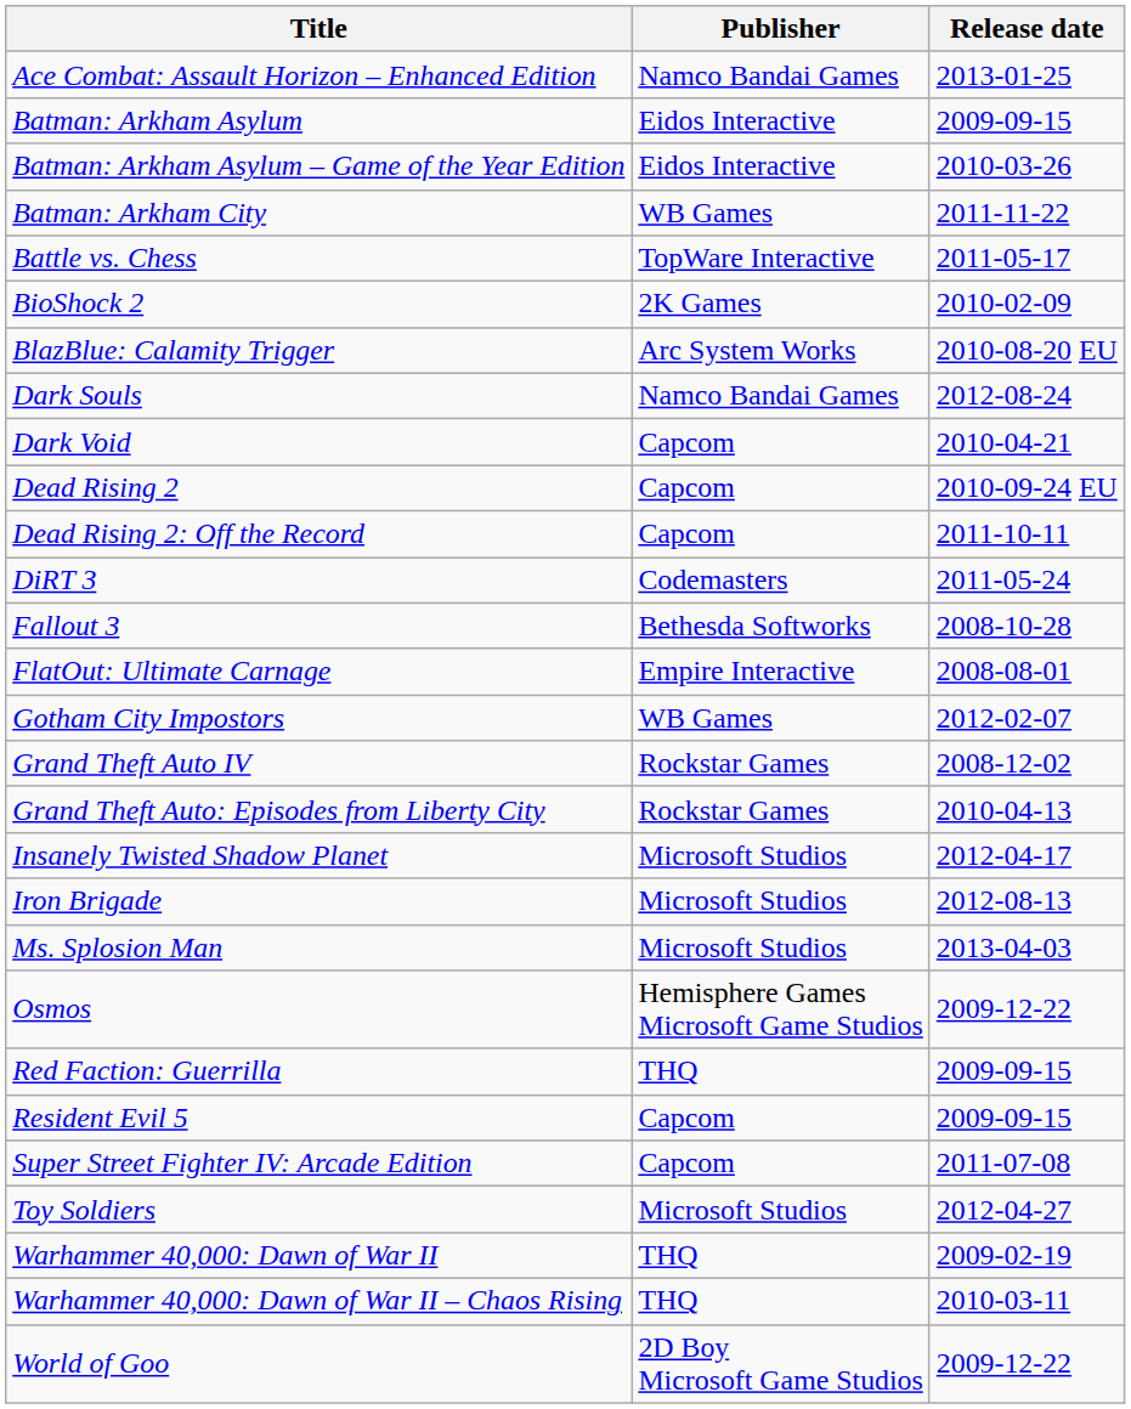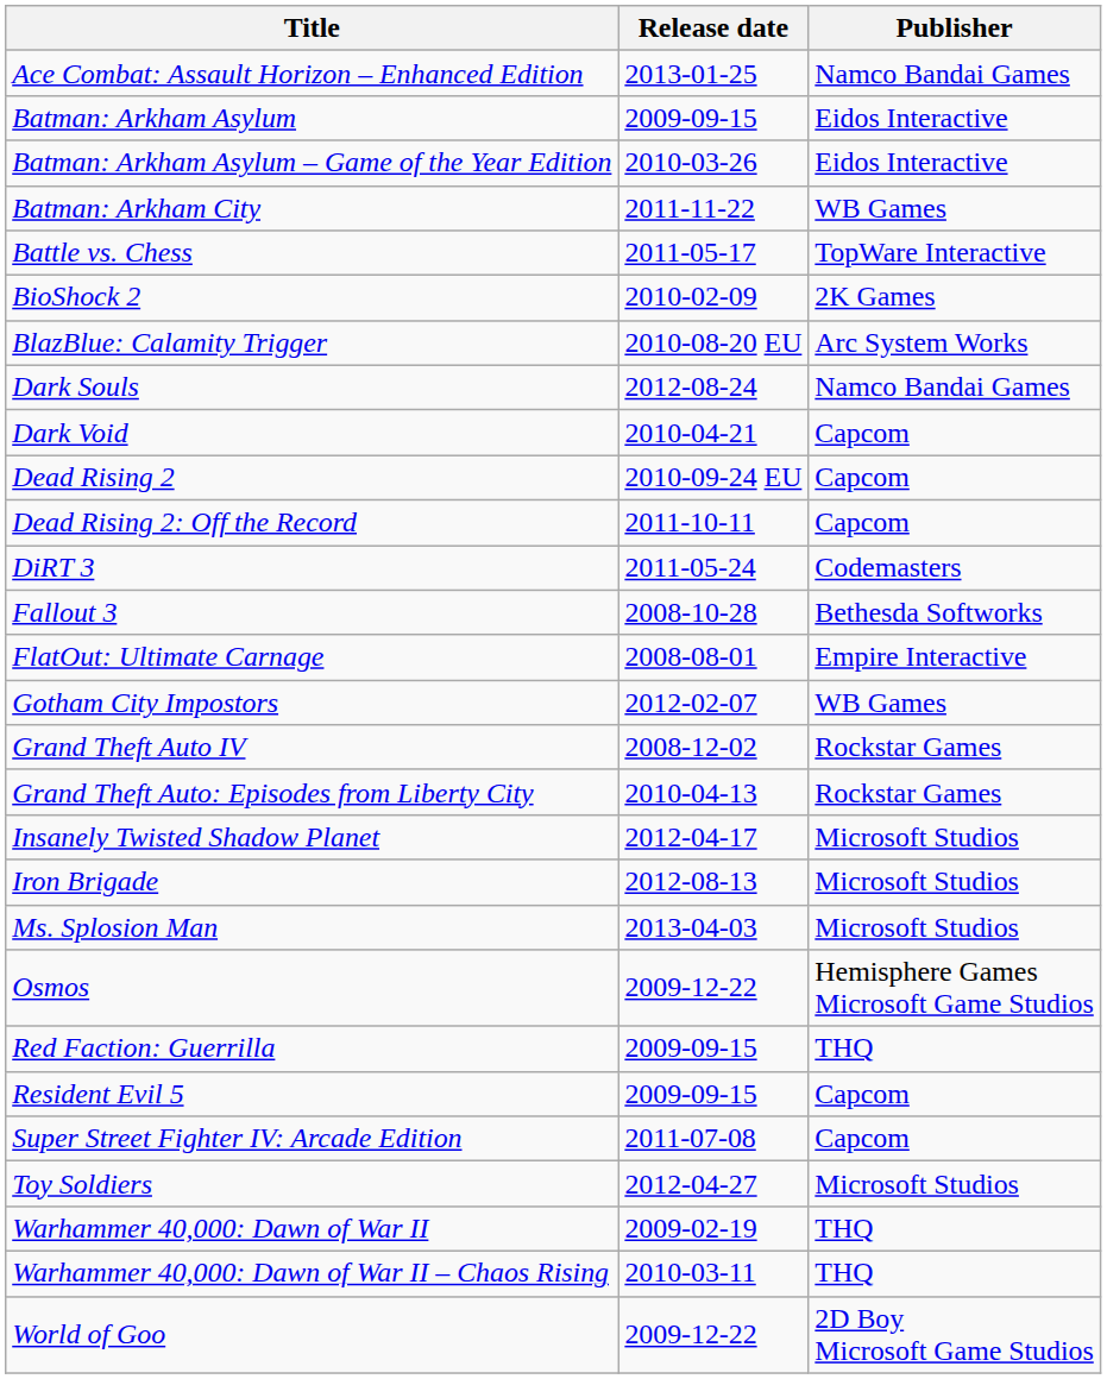 <table class="wikitable sortable">
 <tr>
 <th>Title</th>
+<th>Release date</th>
 <th>Publisher</th>
-<th>Release date</th>
 </tr>
 <tr>
 <td><em><a href='#'>Ace Combat: Assault Horizon – Enhanced Edition</a></em></td>
+<td><a href='#'>2013-01-25</a></td>
 <td><a href='#'>Namco Bandai Games</a></td>
-<td><a href='#'>2013-01-25</a></td>
 </tr>
 <tr>
 <td><em><a href='#'>Batman: Arkham Asylum</a></em></td>
+<td><a href='#'>2009-09-15</a></td>
 <td><a href='#'>Eidos Interactive</a></td>
-<td><a href='#'>2009-09-15</a></td>
 </tr>
 <tr>
 <td><em><a href='#'>Batman: Arkham Asylum – Game of the Year Edition</a></em></td>
+<td><a href='#'>2010-03-26</a></td>
 <td><a href='#'>Eidos Interactive</a></td>
-<td><a href='#'>2010-03-26</a></td>
 </tr>
 <tr>
 <td><em><a href='#'>Batman: Arkham City</a></em></td>
+<td><a href='#'>2011-11-22</a></td>
 <td><a href='#'>WB Games</a></td>
-<td><a href='#'>2011-11-22</a></td>
 </tr>
 <tr>
 <td><em><a href='#'>Battle vs. Chess</a></em></td>
+<td><a href='#'>2011-05-17</a></td>
 <td><a href='#'>TopWare Interactive</a></td>
-<td><a href='#'>2011-05-17</a></td>
 </tr>
 <tr>
 <td><em><a href='#'>BioShock 2</a></em></td>
+<td><a href='#'>2010-02-09</a></td>
 <td><a href='#'>2K Games</a></td>
-<td><a href='#'>2010-02-09</a></td>
 </tr>
 <tr>
 <td><em><a href='#'>BlazBlue: Calamity Trigger</a></em></td>
+<td><a href='#'>2010-08-20</a> <a href='#'>EU</a></td>
 <td><a href='#'>Arc System Works</a></td>
-<td><a href='#'>2010-08-20</a> <a href='#'>EU</a></td>
 </tr>
 <tr>
 <td><em><a href='#'>Dark Souls</a></em></td>
+<td><a href='#'>2012-08-24</a></td>
 <td><a href='#'>Namco Bandai Games</a></td>
-<td><a href='#'>2012-08-24</a></td>
 </tr>
 <tr>
 <td><em><a href='#'>Dark Void</a></em></td>
+<td><a href='#'>2010-04-21</a></td>
 <td><a href='#'>Capcom</a></td>
-<td><a href='#'>2010-04-21</a></td>
 </tr>
 <tr>
 <td><em><a href='#'>Dead Rising 2</a></em></td>
+<td><a href='#'>2010-09-24</a> <a href='#'>EU</a></td>
 <td><a href='#'>Capcom</a></td>
-<td><a href='#'>2010-09-24</a> <a href='#'>EU</a></td>
 </tr>
 <tr>
 <td><em><a href='#'>Dead Rising 2: Off the Record</a></em></td>
+<td><a href='#'>2011-10-11</a></td>
 <td><a href='#'>Capcom</a></td>
-<td><a href='#'>2011-10-11</a></td>
 </tr>
 <tr>
 <td><em><a href='#'>DiRT 3</a></em></td>
+<td><a href='#'>2011-05-24</a></td>
 <td><a href='#'>Codemasters</a></td>
-<td><a href='#'>2011-05-24</a></td>
 </tr>
 <tr>
 <td><em><a href='#'>Fallout 3</a></em></td>
+<td><a href='#'>2008-10-28</a></td>
 <td><a href='#'>Bethesda Softworks</a></td>
-<td><a href='#'>2008-10-28</a></td>
 </tr>
 <tr>
 <td><em><a href='#'>FlatOut: Ultimate Carnage</a></em></td>
+<td><a href='#'>2008-08-01</a></td>
 <td><a href='#'>Empire Interactive</a></td>
-<td><a href='#'>2008-08-01</a></td>
 </tr>
 <tr>
 <td><em><a href='#'>Gotham City Impostors</a></em></td>
+<td><a href='#'>2012-02-07</a></td>
 <td><a href='#'>WB Games</a></td>
-<td><a href='#'>2012-02-07</a></td>
 </tr>
 <tr>
 <td><em><a href='#'>Grand Theft Auto IV</a></em></td>
+<td><a href='#'>2008-12-02</a></td>
 <td><a href='#'>Rockstar Games</a></td>
-<td><a href='#'>2008-12-02</a></td>
 </tr>
 <tr>
 <td><em><a href='#'>Grand Theft Auto: Episodes from Liberty City</a></em></td>
+<td><a href='#'>2010-04-13</a></td>
 <td><a href='#'>Rockstar Games</a></td>
-<td><a href='#'>2010-04-13</a></td>
 </tr>
 <tr>
 <td><em><a href='#'>Insanely Twisted Shadow Planet</a></em></td>
+<td><a href='#'>2012-04-17</a></td>
 <td><a href='#'>Microsoft Studios</a></td>
-<td><a href='#'>2012-04-17</a></td>
 </tr>
 <tr>
 <td><em><a href='#'>Iron Brigade</a></em></td>
+<td><a href='#'>2012-08-13</a></td>
 <td><a href='#'>Microsoft Studios</a></td>
-<td><a href='#'>2012-08-13</a></td>
 </tr>
 <tr>
 <td><em><a href='#'>Ms. Splosion Man</a></em></td>
+<td><a href='#'>2013-04-03</a></td>
 <td><a href='#'>Microsoft Studios</a></td>
-<td><a href='#'>2013-04-03</a></td>
 </tr>
 <tr>
 <td><em><a href='#'>Osmos</a></em></td>
+<td><a href='#'>2009-12-22</a></td>
 <td>Hemisphere Games<br><a href='#'>Microsoft Game Studios</a></td>
-<td><a href='#'>2009-12-22</a></td>
 </tr>
 <tr>
 <td><em><a href='#'>Red Faction: Guerrilla</a></em></td>
+<td><a href='#'>2009-09-15</a></td>
 <td><a href='#'>THQ</a></td>
-<td><a href='#'>2009-09-15</a></td>
 </tr>
 <tr>
 <td><em><a href='#'>Resident Evil 5</a></em></td>
+<td><a href='#'>2009-09-15</a></td>
 <td><a href='#'>Capcom</a></td>
-<td><a href='#'>2009-09-15</a></td>
 </tr>
 <tr>
 <td><em><a href='#'>Super Street Fighter IV: Arcade Edition</a></em></td>
+<td><a href='#'>2011-07-08</a></td>
 <td><a href='#'>Capcom</a></td>
-<td><a href='#'>2011-07-08</a></td>
 </tr>
 <tr>
 <td><em><a href='#'>Toy Soldiers</a></em></td>
+<td><a href='#'>2012-04-27</a></td>
 <td><a href='#'>Microsoft Studios</a></td>
-<td><a href='#'>2012-04-27</a></td>
 </tr>
 <tr>
 <td><em><a href='#'>Warhammer 40,000: Dawn of War II</a></em></td>
+<td><a href='#'>2009-02-19</a></td>
 <td><a href='#'>THQ</a></td>
-<td><a href='#'>2009-02-19</a></td>
 </tr>
 <tr>
 <td><em><a href='#'>Warhammer 40,000: Dawn of War II – Chaos Rising</a></em></td>
+<td><a href='#'>2010-03-11</a></td>
 <td><a href='#'>THQ</a></td>
-<td><a href='#'>2010-03-11</a></td>
 </tr>
 <tr>
 <td><em><a href='#'>World of Goo</a></em></td>
+<td><a href='#'>2009-12-22</a></td>
 <td><a href='#'>2D Boy</a><br><a href='#'>Microsoft Game Studios</a></td>
-<td><a href='#'>2009-12-22</a></td>
 </tr>
 </table>
